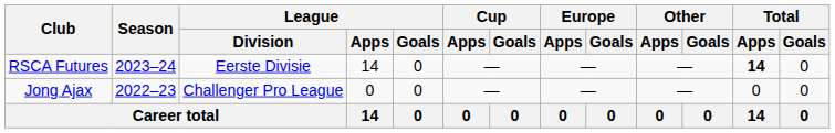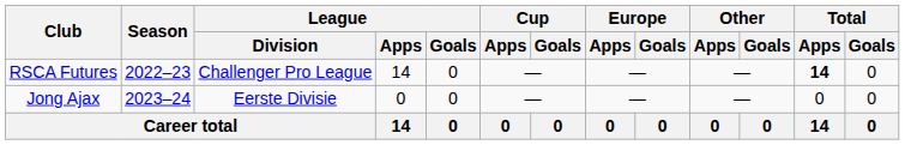 <table class="wikitable" style="text-align: center">
 <tr>
 <th rowspan=2>Club</th>
 <th rowspan=2>Season</th>
 <th colspan=3>League</th>
 <th colspan=2>Cup</th>
 <th colspan=2>Europe</th>
 <th colspan=2>Other</th>
 <th colspan=2>Total</th>
 </tr>
 <tr>
 <th>Division</th>
 <th>Apps</th>
 <th>Goals</th>
 <th>Apps</th>
 <th>Goals</th>
 <th>Apps</th>
 <th>Goals</th>
 <th>Apps</th>
 <th>Goals</th>
 <th>Apps</th>
 <th>Goals</th>
 </tr>
 <tr>
 <td><a href='#'>RSCA Futures</a></td>
-<td><a href='#'>2023–24</a></td>
-<td><a href='#'>Eerste Divisie</a></td>
+<td><a href='#'>2022–23</a></td>
+<td><a href='#'>Challenger Pro League</a></td>
 <td>14</td>
 <td>0</td>
 <td colspan="2">—</td>
 <td colspan="2">—</td>
 <td colspan="2">—</td>
 <td><strong>14</strong></td>
 <td>0</td>
 </tr>
 <tr>
 <td><a href='#'>Jong Ajax</a></td>
-<td><a href='#'>2022–23</a></td>
-<td><a href='#'>Challenger Pro League</a></td>
+<td><a href='#'>2023–24</a></td>
+<td><a href='#'>Eerste Divisie</a></td>
 <td>0</td>
 <td>0</td>
 <td colspan="2">—</td>
 <td colspan="2">—</td>
 <td colspan="2">—</td>
 <td>0</td>
 <td>0</td>
 </tr>
 <tr>
 <th colspan="3">Career total</th>
 <th>14</th>
 <th>0</th>
 <th>0</th>
 <th>0</th>
 <th>0</th>
 <th>0</th>
 <th>0</th>
 <th>0</th>
 <th>14</th>
 <th>0</th>
 </tr>
 </table>
